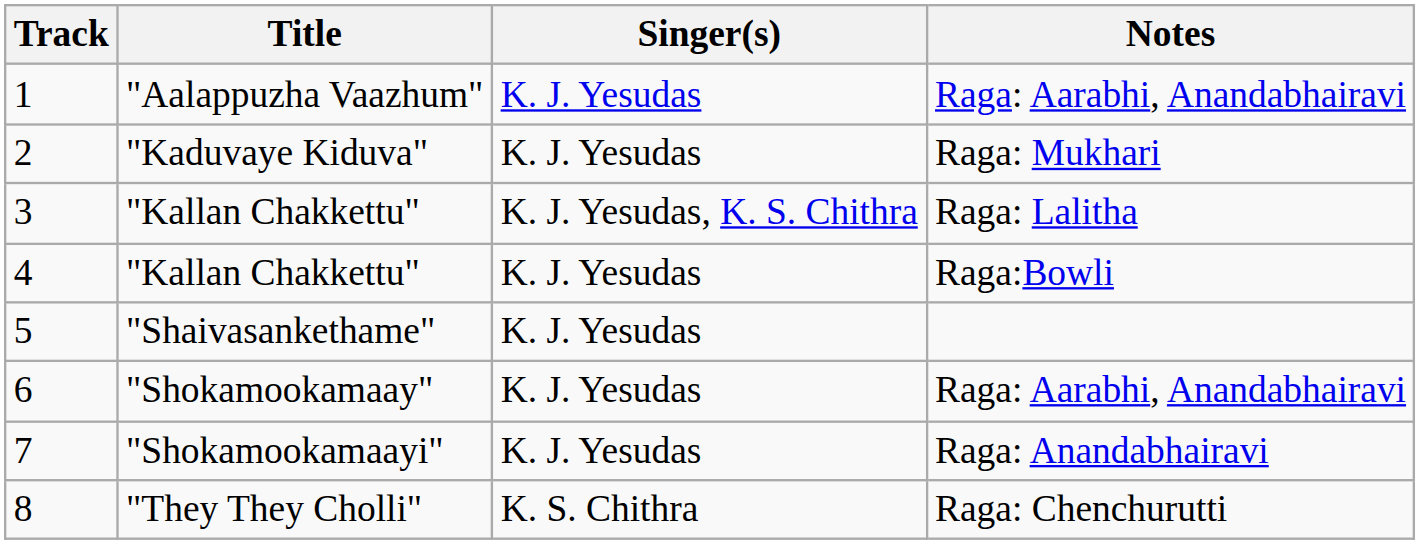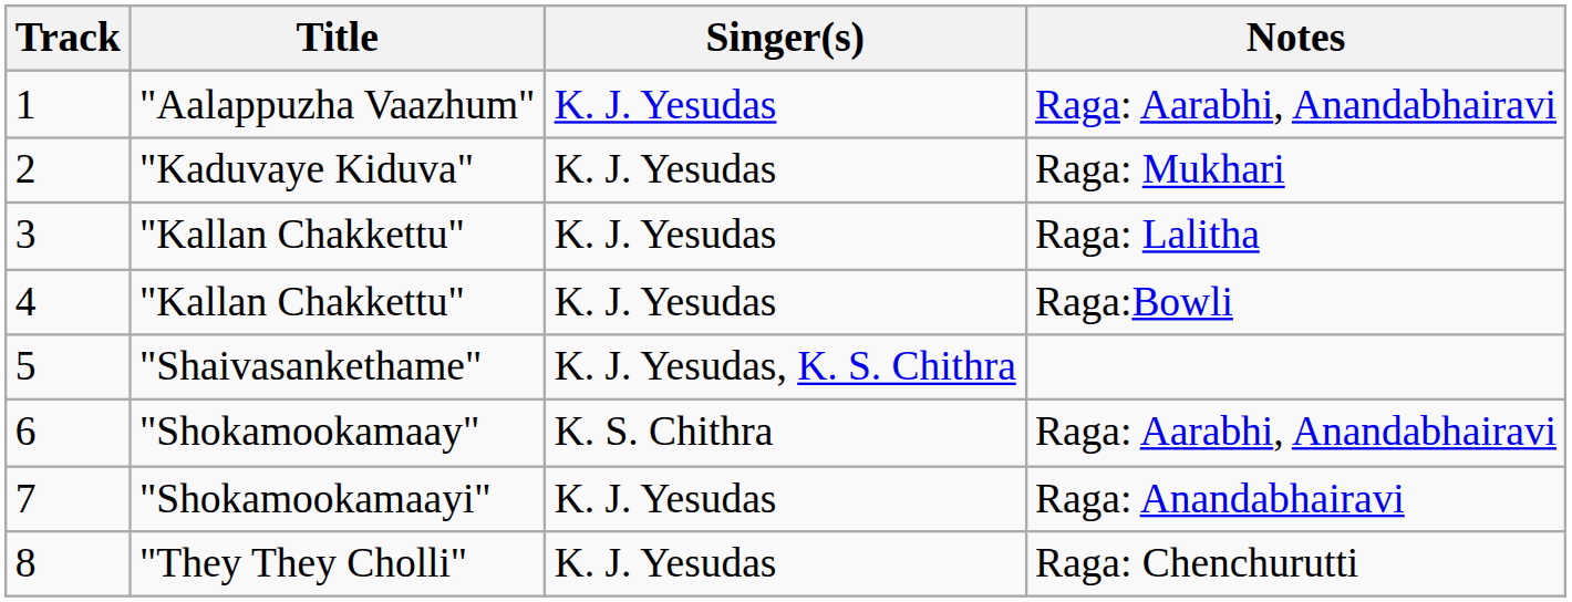 <table class="wikitable">
 <tr>
 <th>Track</th>
 <th>Title</th>
 <th>Singer(s)</th>
 <th>Notes</th>
 </tr>
 <tr>
 <td>1</td>
 <td>"Aalappuzha Vaazhum"</td>
 <td><a href='#'>K. J. Yesudas</a></td>
 <td><a href='#'>Raga</a>: <a href='#'>Aarabhi</a>, <a href='#'>Anandabhairavi</a></td>
 </tr>
 <tr>
 <td>2</td>
 <td>"Kaduvaye Kiduva"</td>
 <td>K. J. Yesudas</td>
 <td>Raga: <a href='#'>Mukhari</a></td>
 </tr>
 <tr>
 <td>3</td>
 <td>"Kallan Chakkettu"</td>
-<td>K. J. Yesudas, <a href='#'>K. S. Chithra</a></td>
+<td>K. J. Yesudas</td>
 <td>Raga: <a href='#'>Lalitha</a></td>
 </tr>
 <tr>
 <td>4</td>
 <td>"Kallan Chakkettu"</td>
 <td>K. J. Yesudas</td>
 <td>Raga:<a href='#'>Bowli</a></td>
 </tr>
 <tr>
 <td>5</td>
 <td>"Shaivasankethame"</td>
-<td>K. J. Yesudas</td>
+<td>K. J. Yesudas, <a href='#'>K. S. Chithra</a></td>
 <td></td>
 </tr>
 <tr>
 <td>6</td>
 <td>"Shokamookamaay"</td>
-<td>K. J. Yesudas</td>
+<td>K. S. Chithra</td>
 <td>Raga: <a href='#'>Aarabhi</a>, <a href='#'>Anandabhairavi</a></td>
 </tr>
 <tr>
 <td>7</td>
 <td>"Shokamookamaayi"</td>
 <td>K. J. Yesudas</td>
 <td>Raga: <a href='#'>Anandabhairavi</a></td>
 </tr>
 <tr>
 <td>8</td>
 <td>"They They Cholli"</td>
-<td>K. S. Chithra</td>
+<td>K. J. Yesudas</td>
 <td>Raga: Chenchurutti</td>
 </tr>
 </table>
